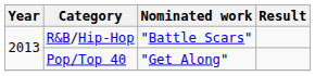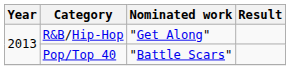 <table class="wikitable">
 <tr>
 <th>Year</th>
 <th>Category</th>
 <th>Nominated work</th>
 <th>Result</th>
 </tr>
 <tr>
 <td rowspan="2">2013</td>
 <td><a href='#'>R&B</a>/<a href='#'>Hip-Hop</a></td>
-<td>"<a href='#'>Battle Scars</a>"</td>
+<td>"<a href='#'>Get Along</a>"</td>
 <td></td>
 </tr>
 <tr>
 <td><a href='#'>Pop/Top 40</a></td>
-<td>"<a href='#'>Get Along</a>"</td>
+<td>"<a href='#'>Battle Scars</a>"</td>
 <td></td>
 </tr>
 <tr>
 </tr>
 </table>
